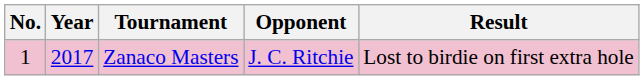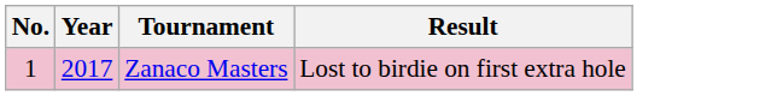 <table class="wikitable" style="font-size:95%;">
 <tr>
 <th>No.</th>
 <th>Year</th>
 <th>Tournament</th>
-<th>Opponent</th>
 <th>Result</th>
 </tr>
 <tr style="background:#F2C1D1;">
 <td align=center>1</td>
 <td><a href='#'>2017</a></td>
 <td><a href='#'>Zanaco Masters</a></td>
-<td> <a href='#'>J. C. Ritchie</a></td>
 <td>Lost to birdie on first extra hole</td>
 </tr>
 </table>
